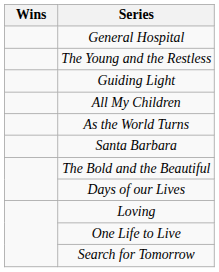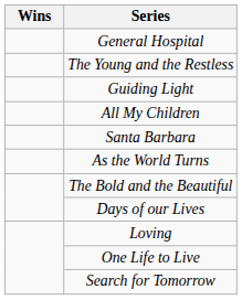 <table class="wikitable plainrowheaders sortable" style="text-align: center;">
 <tr>
 <th scope="col" width="55">Wins</th>
 <th scope="col" align="center">Series</th>
 </tr>
 <tr>
 <td scope="row"></td>
 <td><em>General Hospital</em></td>
 </tr>
 <tr>
 <td scope="row"></td>
 <td><em>The Young and the Restless</em></td>
 </tr>
 <tr>
 <td scope="row"></td>
 <td><em>Guiding Light</em></td>
 </tr>
 <tr>
 <td scope="row" rowspan=1 style="text-align:center"></td>
 <td><em>All My Children</em></td>
 </tr>
 <tr>
 <td scope="row"></td>
-<td><em>As the World Turns</em></td>
+<td><em>Santa Barbara</em></td>
 </tr>
 <tr>
 <td scope="row"></td>
-<td><em>Santa Barbara</em></td>
+<td><em>As the World Turns</em></td>
 </tr>
 <tr>
 <td scope="row"  rowspan=2 style="text-align:center"></td>
 <td><em>The Bold and the Beautiful</em></td>
 </tr>
 <tr>
 <td><em>Days of our Lives</em></td>
 </tr>
 <tr>
 <td scope="row"  rowspan=3 style="text-align:center"></td>
 <td><em>Loving</em></td>
 </tr>
 <tr>
 <td><em>One Life to Live</em></td>
 </tr>
 <tr>
 <td><em>Search for Tomorrow</em></td>
 </tr>
 </table>
